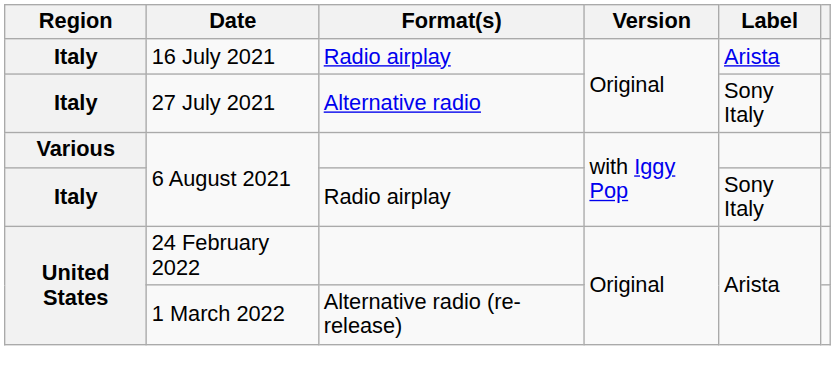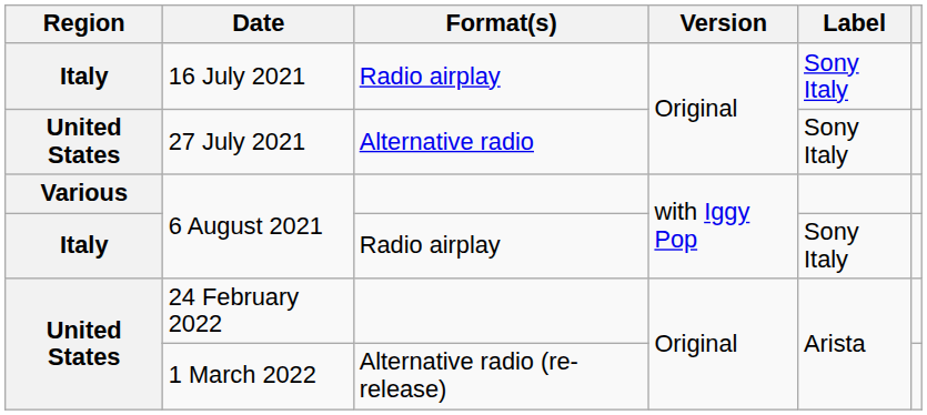 <table class="wikitable plainrowheaders">
 <tr>
 <th scope="col">Region</th>
 <th scope="col">Date</th>
 <th scope="col">Format(s)</th>
 <th scope="col">Version</th>
 <th scope="col">Label</th>
 <th scope="col"></th>
 </tr>
 <tr>
 <th scope="row">Italy</th>
 <td>16 July 2021</td>
 <td><a href='#'>Radio airplay</a></td>
 <td rowspan="2">Original</td>
-<td><a href='#'>Arista</a></td>
+<td><a href='#'>Sony Italy</a></td>
 <td style="text-align:center;"></td>
 </tr>
 <tr>
-<th scope="row">Italy</th>
+<th scope="row">United States</th>
 <td>27 July 2021</td>
 <td><a href='#'>Alternative radio</a></td>
 <td>Sony Italy</td>
 <td style="text-align:center;"></td>
 </tr>
 <tr>
 <th scope="row">Various</th>
 <td rowspan="2">6 August 2021</td>
 <td></td>
 <td rowspan="2">with <a href='#'>Iggy Pop</a></td>
 <td></td>
 <td style="text-align:center;"></td>
 </tr>
 <tr>
 <th scope="row">Italy</th>
 <td>Radio airplay</td>
 <td>Sony Italy</td>
 <td style="text-align:center;"></td>
 </tr>
 <tr>
 <th scope="row" rowspan="2">United States</th>
 <td>24 February 2022</td>
 <td></td>
 <td rowspan="2">Original</td>
 <td rowspan="2">Arista</td>
 <td style="text-align:center;"></td>
 </tr>
 <tr>
 <td>1 March 2022</td>
 <td>Alternative radio (re-release)</td>
 <td style="text-align:center;"></td>
 </tr>
 </table>
